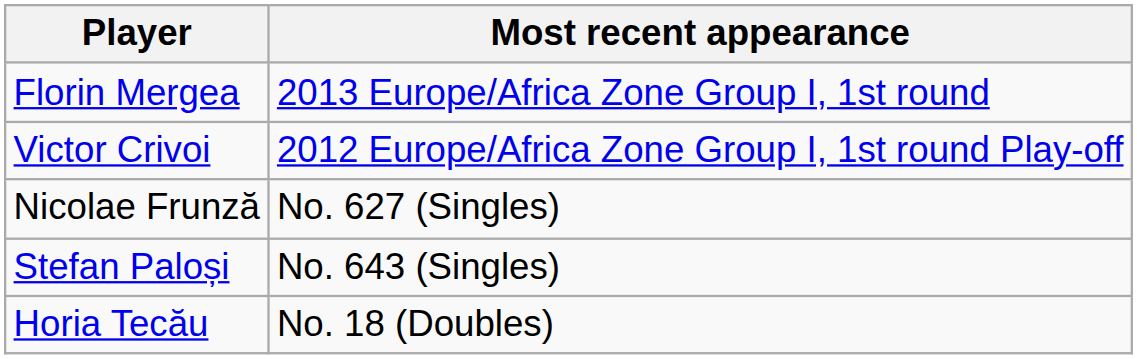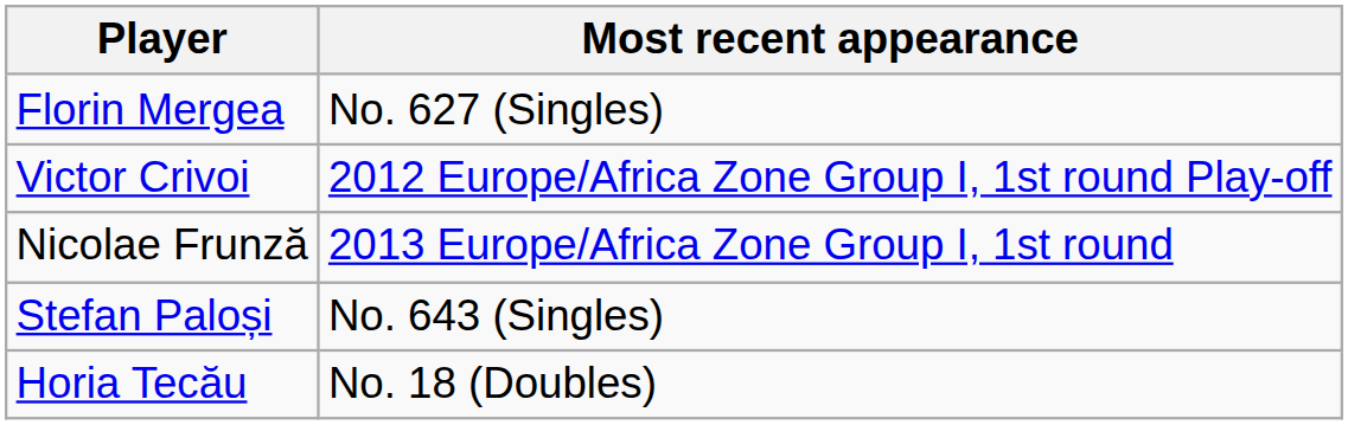 <table class="wikitable">
 <tr>
 <th>Player</th>
 <th>Most recent appearance</th>
 </tr>
 <tr>
 <td><a href='#'>Florin Mergea</a></td>
-<td><a href='#'>2013 Europe/Africa Zone Group I, 1st round</a></td>
+<td>No. 627 (Singles)</td>
 </tr>
 <tr>
 <td><a href='#'>Victor Crivoi</a></td>
 <td><a href='#'>2012 Europe/Africa Zone Group I, 1st round Play-off</a></td>
 </tr>
 <tr>
 <td>Nicolae Frunză</td>
-<td>No. 627 (Singles)</td>
+<td><a href='#'>2013 Europe/Africa Zone Group I, 1st round</a></td>
 </tr>
 <tr>
 <td><a href='#'>Stefan Paloși</a></td>
 <td>No. 643 (Singles)</td>
 </tr>
 <tr>
 <td><a href='#'>Horia Tecău</a></td>
 <td>No. 18 (Doubles)</td>
 </tr>
 </table>
